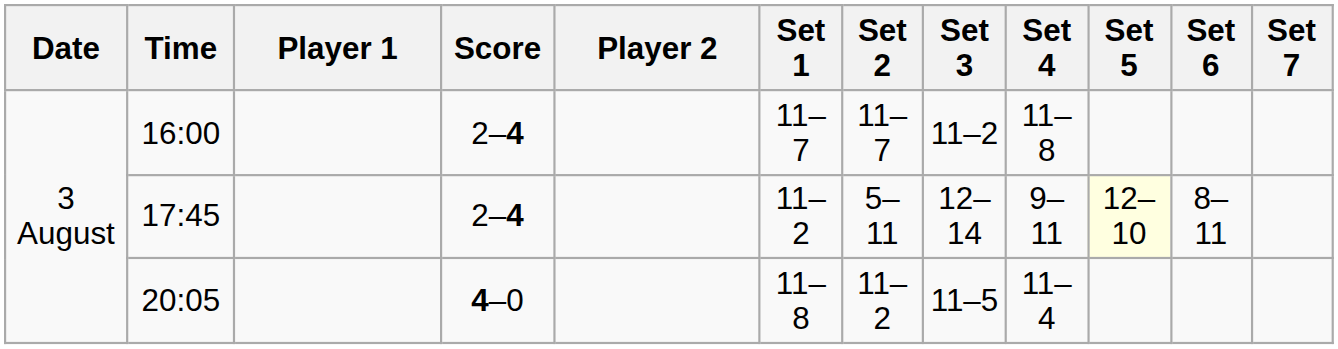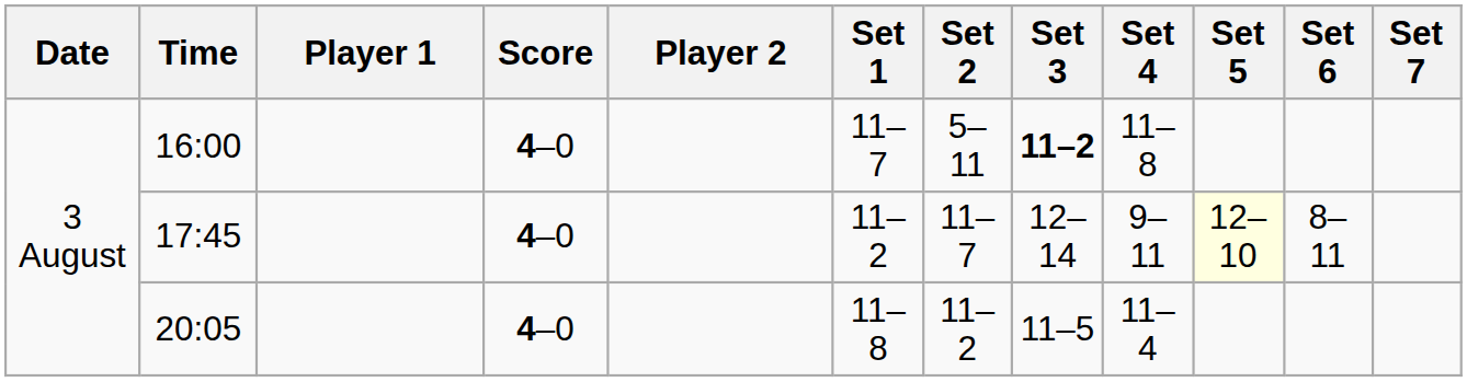 <table class="wikitable" style="text-align: center; font-size:90% ">
 <tr>
 <th width="60">Date</th>
 <th width="60">Time</th>
 <th align="right" width="200">Player 1</th>
 <th width="60">Score</th>
 <th align="left" width="200">Player 2</th>
 <th width="50">Set 1</th>
 <th width="50">Set 2</th>
 <th width="50">Set 3</th>
 <th width="50">Set 4</th>
 <th width="50">Set 5</th>
 <th width="50">Set 6</th>
 <th width="50">Set 7</th>
 </tr>
 <tr>
 <td rowspan=3>3 August</td>
 <td>16:00</td>
 <td align=left><strong></strong></td>
-<td align=center>2–<strong>4</strong></td>
+<td align=center><strong>4</strong>–0</td>
 <td align=left></td>
 <td>11–7</td>
-<td>11–7</td>
-<td>11–2</td>
+<td>5–11</td>
+<td><strong>11–2</strong></td>
 <td>11–8</td>
 <td></td>
 <td></td>
 <td></td>
 </tr>
 <tr>
 <td>17:45</td>
 <td align=left></td>
-<td align=center>2–<strong>4</strong></td>
+<td align=center><strong>4</strong>–0</td>
 <td align=left><strong></strong></td>
 <td>11–2</td>
-<td>5–11</td>
+<td>11–7</td>
 <td>12–14</td>
 <td>9–11</td>
 <td style="background: lightyellow;">12–10</td>
 <td>8–11</td>
 <td></td>
 </tr>
 <tr>
 <td>20:05</td>
 <td align=left><strong></strong></td>
 <td align=center><strong>4</strong>–0</td>
 <td align=left></td>
 <td>11–8</td>
 <td>11–2</td>
 <td>11–5</td>
 <td>11–4</td>
 <td></td>
 <td></td>
 <td></td>
 </tr>
 </table>
